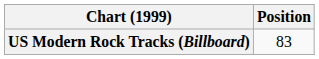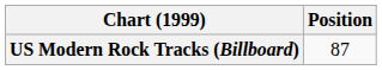 <table class="wikitable plainrowheaders" style="text-align:center">
 <tr>
 <th>Chart (1999)</th>
 <th>Position</th>
 </tr>
 <tr>
 <th scope="row">US Modern Rock Tracks (<em>Billboard</em>)</th>
-<td>83</td>
+<td>87</td>
 </tr>
 </table>
